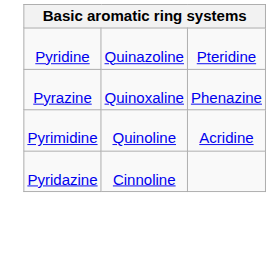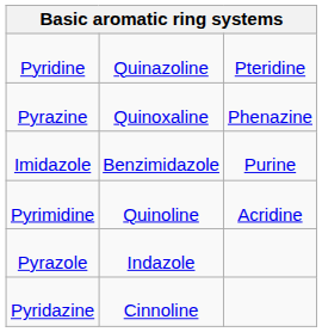 <table border="0" cellpadding="5" cellspacing="0" style="margin: 1em; float: right;" class="wikitable">
 <tr>
 <th colspan="3">Basic aromatic ring systems</th>
 </tr>
 <tr align="center" valign="bottom">
 <td><br><a href='#'>Pyridine</a></td>
 <td><br><a href='#'>Quinazoline</a></td>
 <td><br><a href='#'>Pteridine</a></td>
 </tr>
 <tr align="center" valign="bottom">
 <td><br><a href='#'>Pyrazine</a></td>
 <td><br><a href='#'>Quinoxaline</a></td>
 <td><br><a href='#'>Phenazine</a></td>
 </tr>
 <tr align="center" valign="bottom">
+<td><br><a href='#'>Imidazole</a></td>
+<td><br><a href='#'>Benzimidazole</a></td>
+<td><br><a href='#'>Purine</a></td>
+</tr>
+<tr align="center" valign="bottom">
 <td><br><a href='#'>Pyrimidine</a></td>
 <td><br><a href='#'>Quinoline</a></td>
 <td><br><a href='#'>Acridine</a></td>
+</tr>
+<tr align="center" valign="bottom">
+<td><br><a href='#'>Pyrazole</a></td>
+<td><br><a href='#'>Indazole</a></td>
+<td> </td>
 </tr>
 <tr align="center" valign="bottom">
 <td><br><a href='#'>Pyridazine</a></td>
 <td><br><a href='#'>Cinnoline</a></td>
 <td> </td>
 </tr>
 </table>
